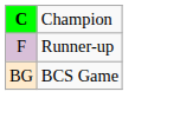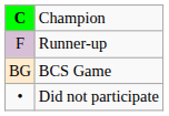 <table class=wikitable style="text-align:center;font-size:85%">
 <tr>
 <td bgcolor=#00ff00><strong>C</strong></td>
 <td align=left>Champion</td>
 </tr>
 <tr>
 <td bgcolor=thistle>F</td>
 <td align=left>Runner-up</td>
 </tr>
 <tr>
 <td bgcolor=#ffebcd>BG</td>
 <td align=left>BCS Game</td>
 </tr>
+<tr>
+<td>•</td>
+<td align=left>Did not participate</td>
+</tr>
 </table>
